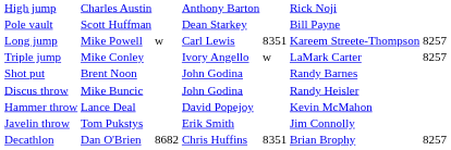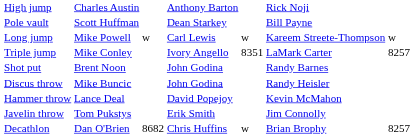 <table>
 <tr>
 <td><a href='#'>High jump</a></td>
 <td><a href='#'>Charles Austin</a></td>
 <td></td>
 <td><a href='#'>Anthony Barton</a></td>
 <td></td>
 <td><a href='#'>Rick Noji</a></td>
 <td></td>
 </tr>
 <tr>
 <td><a href='#'>Pole vault</a></td>
 <td><a href='#'>Scott Huffman</a></td>
 <td></td>
 <td><a href='#'>Dean Starkey</a></td>
 <td></td>
 <td><a href='#'>Bill Payne</a></td>
 <td></td>
 </tr>
 <tr>
 <td><a href='#'>Long jump</a></td>
 <td><a href='#'>Mike Powell</a></td>
 <td>w</td>
 <td><a href='#'>Carl Lewis</a></td>
-<td>8351</td>
+<td>w</td>
 <td><a href='#'>Kareem Streete-Thompson</a></td>
-<td>8257</td>
+<td>w</td>
 </tr>
 <tr>
 <td><a href='#'>Triple jump</a></td>
 <td><a href='#'>Mike Conley</a></td>
 <td></td>
 <td><a href='#'>Ivory Angello</a></td>
-<td>w</td>
+<td>8351</td>
 <td><a href='#'>LaMark Carter</a></td>
 <td>8257</td>
 </tr>
 <tr>
 <td><a href='#'>Shot put</a></td>
 <td><a href='#'>Brent Noon</a></td>
 <td></td>
 <td><a href='#'>John Godina</a></td>
 <td></td>
 <td><a href='#'>Randy Barnes</a></td>
 <td></td>
 </tr>
 <tr>
 <td><a href='#'>Discus throw</a></td>
 <td><a href='#'>Mike Buncic</a></td>
 <td></td>
 <td><a href='#'>John Godina</a></td>
 <td></td>
 <td><a href='#'>Randy Heisler</a></td>
 <td></td>
 </tr>
 <tr>
 <td><a href='#'>Hammer throw</a></td>
 <td><a href='#'>Lance Deal</a></td>
 <td></td>
 <td><a href='#'>David Popejoy</a></td>
 <td></td>
 <td><a href='#'>Kevin McMahon</a></td>
 <td></td>
 </tr>
 <tr>
 <td><a href='#'>Javelin throw</a></td>
 <td><a href='#'>Tom Pukstys</a></td>
 <td></td>
 <td><a href='#'>Erik Smith</a></td>
 <td></td>
 <td><a href='#'>Jim Connolly</a></td>
 <td></td>
 </tr>
 <tr>
 <td><a href='#'>Decathlon</a></td>
 <td><a href='#'>Dan O'Brien</a></td>
 <td>8682</td>
 <td><a href='#'>Chris Huffins</a></td>
-<td>8351</td>
+<td>w</td>
 <td><a href='#'>Brian Brophy</a></td>
 <td>8257</td>
 </tr>
 </table>
